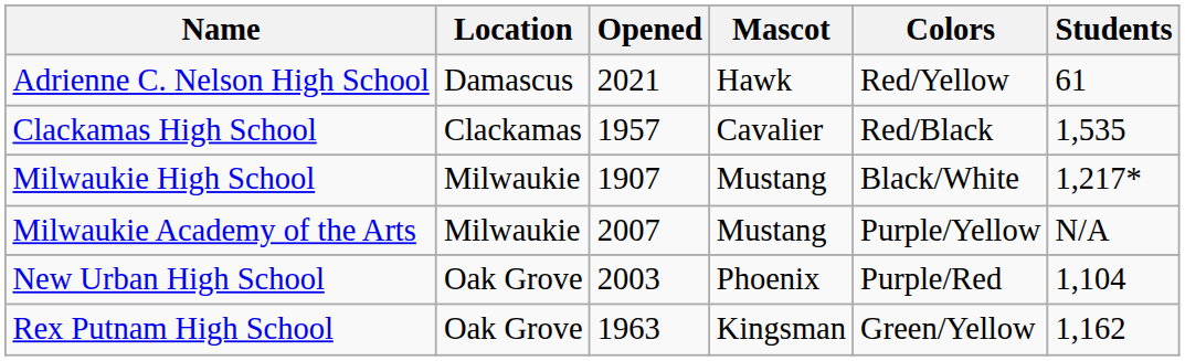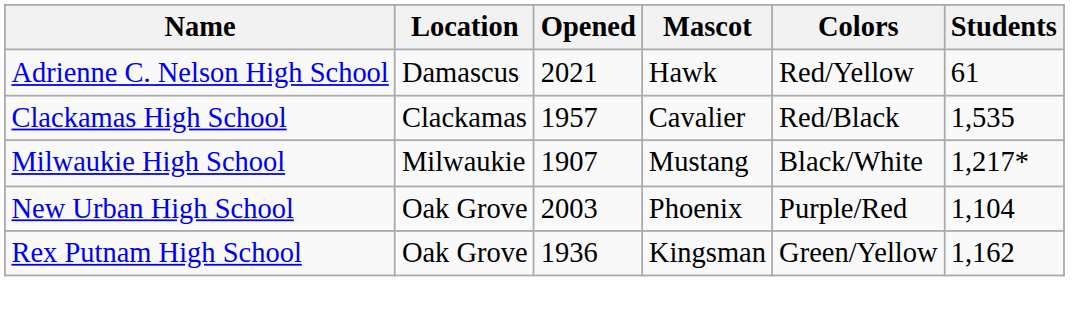 <table class="wikitable">
 <tr>
 <th>Name</th>
 <th>Location</th>
 <th>Opened</th>
 <th>Mascot</th>
 <th>Colors</th>
 <th>Students</th>
 </tr>
 <tr>
 <td><a href='#'>Adrienne C. Nelson High School</a></td>
 <td>Damascus</td>
 <td>2021</td>
 <td>Hawk</td>
 <td>Red/Yellow</td>
 <td>61</td>
 </tr>
 <tr>
 <td><a href='#'>Clackamas High School</a></td>
 <td>Clackamas</td>
 <td>1957</td>
 <td>Cavalier</td>
 <td>Red/Black</td>
 <td>1,535</td>
 </tr>
 <tr>
 <td><a href='#'>Milwaukie High School</a></td>
 <td>Milwaukie</td>
 <td>1907</td>
 <td>Mustang</td>
 <td>Black/White</td>
 <td>1,217*</td>
 </tr>
 <tr>
-<td><a href='#'>Milwaukie Academy of the Arts</a></td>
-<td>Milwaukie</td>
-<td>2007</td>
-<td>Mustang</td>
-<td>Purple/Yellow</td>
-<td>N/A</td>
-</tr>
-<tr>
 <td><a href='#'>New Urban High School</a></td>
 <td>Oak Grove</td>
 <td>2003</td>
 <td>Phoenix</td>
 <td>Purple/Red</td>
 <td>1,104</td>
 </tr>
 <tr>
 <td><a href='#'>Rex Putnam High School</a></td>
 <td>Oak Grove</td>
-<td>1963</td>
+<td>1936</td>
 <td>Kingsman</td>
 <td>Green/Yellow</td>
 <td>1,162</td>
 </tr>
 </table>
